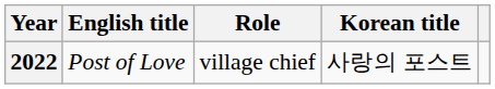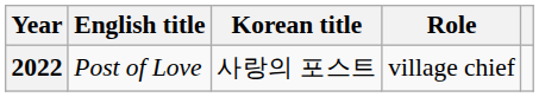 <table class="wikitable sortable plainrowheaders">
 <tr>
 <th scope="col">Year</th>
 <th scope="col">English title</th>
+<th scope="col">Korean title</th>
 <th scope="col">Role</th>
-<th scope="col">Korean title</th>
 <th scope="col" class="unsortable"></th>
 </tr>
 <tr>
 <th scope="row">2022</th>
 <td><em>Post of Love</em></td>
+<td>사랑의 포스트</td>
 <td>village chief</td>
-<td>사랑의 포스트</td>
 <td></td>
 </tr>
 </table>
